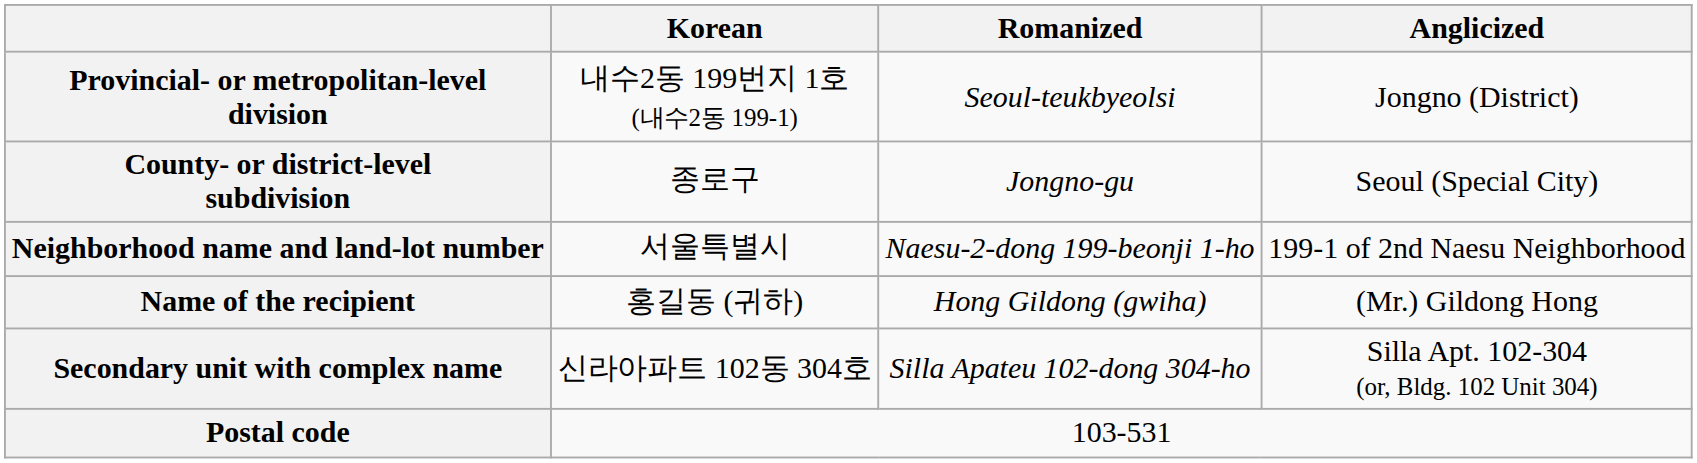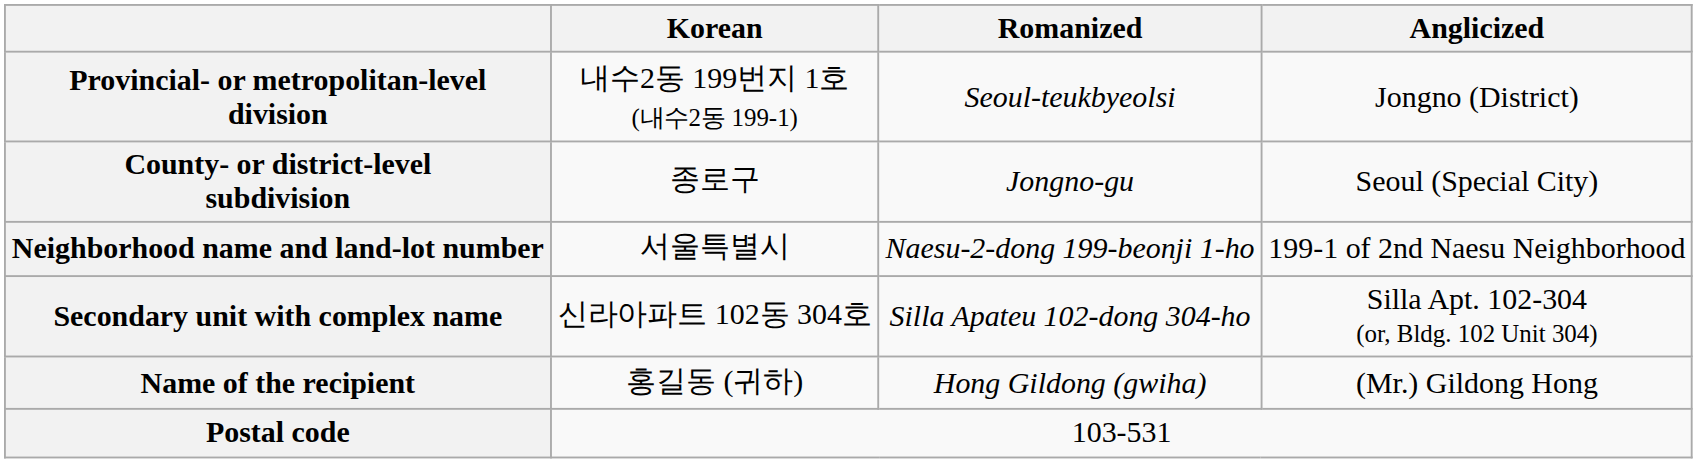 <table class="wikitable" style="text-align: center;">
 <tr>
 <th> </th>
 <th>Korean</th>
 <th>Romanized</th>
 <th>Anglicized</th>
 </tr>
 <tr>
 <th>Provincial- or metropolitan-level <br>division</th>
 <td>내수2동 199번지 1호<br><small>(내수2동 199-1)</small></td>
 <td><em>Seoul-teukbyeolsi</em></td>
 <td>Jongno (District)</td>
 </tr>
 <tr>
 <th>County- or district-level <br>subdivision</th>
 <td>종로구</td>
 <td><em>Jongno-gu</em></td>
 <td>Seoul (Special City)</td>
 </tr>
 <tr>
 <th>Neighborhood name and land-lot number</th>
 <td>서울특별시</td>
 <td><em>Naesu-2-dong 199-beonji 1-ho</em></td>
 <td>199-1 of 2nd Naesu Neighborhood</td>
 </tr>
 <tr>
+<th>Secondary unit with complex name</th>
+<td>신라아파트 102동 304호</td>
+<td><em>Silla Apateu 102-dong 304-ho</em></td>
+<td>Silla Apt. 102-304<br><small>(or, Bldg. 102 Unit 304)</small></td>
+</tr>
+<tr>
 <th>Name of the recipient</th>
 <td>홍길동 (귀하)</td>
 <td><em>Hong Gildong (gwiha)</em></td>
 <td>(Mr.) Gildong Hong</td>
 </tr>
 <tr>
-<th>Secondary unit with complex name</th>
-<td>신라아파트 102동 304호</td>
-<td><em>Silla Apateu 102-dong 304-ho</em></td>
-<td>Silla Apt. 102-304<br><small>(or, Bldg. 102 Unit 304)</small></td>
-</tr>
-<tr>
 <th>Postal code</th>
 <td colspan=3>103-531</td>
 </tr>
 </table>
